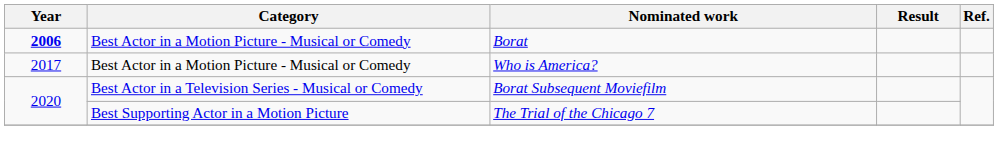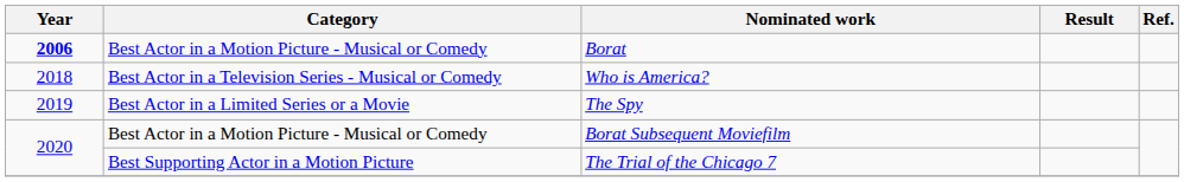 <table class=wikitable>
 <tr>
 <th scope="col" style="width:5em;">Year</th>
 <th scope="col" style="width:26em;">Category</th>
 <th scope="col" style="width:25em;">Nominated work</th>
 <th scope="col" style="width:5em;">Result</th>
 <th>Ref.</th>
 </tr>
 <tr>
 <td style="text-align:center;"><strong><a href='#'>2006</a></strong></td>
 <td><a href='#'>Best Actor in a Motion Picture - Musical or Comedy</a></td>
 <td><em><a href='#'>Borat</a></em></td>
 <td></td>
 <td style="text-align:center;"></td>
 </tr>
 <tr>
-<td style="text-align:center;"><a href='#'>2017</a></td>
-<td>Best Actor in a Motion Picture - Musical or Comedy</td>
+<td style="text-align:center;"><a href='#'>2018</a></td>
+<td><a href='#'>Best Actor in a Television Series - Musical or Comedy</a></td>
 <td><em><a href='#'>Who is America?</a></em></td>
 <td></td>
 <td style="text-align:center;"></td>
 </tr>
 <tr>
+<td style="text-align:center;"><a href='#'>2019</a></td>
+<td><a href='#'>Best Actor in a Limited Series or a Movie</a></td>
+<td><em><a href='#'>The Spy</a></em></td>
+<td></td>
+<td style="text-align:center;"></td>
+</tr>
+<tr>
 <td style="text-align:center;", rowspan=2><a href='#'>2020</a></td>
-<td><a href='#'>Best Actor in a Television Series - Musical or Comedy</a></td>
+<td>Best Actor in a Motion Picture - Musical or Comedy</td>
 <td><em><a href='#'>Borat Subsequent Moviefilm</a></em></td>
 <td></td>
 <td rowspan=2, style="text-align:center;"></td>
 </tr>
 <tr>
 <td><a href='#'>Best Supporting Actor in a Motion Picture</a></td>
 <td><em><a href='#'>The Trial of the Chicago 7</a></em></td>
 <td></td>
 </tr>
 <tr>
 </tr>
 </table>
